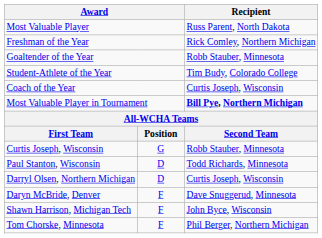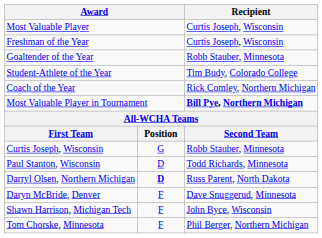 <table class="wikitable">
 <tr>
 <th colspan=2><a href='#'>Award</a></th>
 <th>Recipient</th>
 </tr>
 <tr>
 <td colspan=2><a href='#'>Most Valuable Player</a></td>
-<td><a href='#'>Russ Parent</a>, <a href='#'>North Dakota</a></td>
+<td><a href='#'>Curtis Joseph</a>, <a href='#'>Wisconsin</a></td>
 </tr>
 <tr>
 <td colspan=2><a href='#'>Freshman of the Year</a></td>
-<td><a href='#'>Rick Comley</a>, <a href='#'>Northern Michigan</a></td>
+<td><a href='#'>Curtis Joseph</a>, <a href='#'>Wisconsin</a></td>
 </tr>
 <tr>
 <td colspan=2><a href='#'>Goaltender of the Year</a></td>
 <td><a href='#'>Robb Stauber</a>, <a href='#'>Minnesota</a></td>
 </tr>
 <tr>
 <td colspan=2><a href='#'>Student-Athlete of the Year</a></td>
 <td><a href='#'>Tim Budy</a>, <a href='#'>Colorado College</a></td>
 </tr>
 <tr>
 <td colspan=2><a href='#'>Coach of the Year</a></td>
-<td><a href='#'>Curtis Joseph</a>, <a href='#'>Wisconsin</a></td>
+<td><a href='#'>Rick Comley</a>, <a href='#'>Northern Michigan</a></td>
 </tr>
 <tr>
 <td colspan=2><a href='#'>Most Valuable Player in Tournament</a></td>
 <td><strong><a href='#'>Bill Pye</a>, <a href='#'>Northern Michigan</a></strong></td>
 </tr>
 <tr>
 <th colspan=3><a href='#'>All-WCHA Teams</a></th>
 </tr>
 <tr>
 <th><a href='#'>First Team</a></th>
 <th>  Position  </th>
 <th><a href='#'>Second Team</a></th>
 </tr>
 <tr>
 <td><a href='#'>Curtis Joseph</a>, <a href='#'>Wisconsin</a></td>
 <td align=center><a href='#'>G</a></td>
 <td><a href='#'>Robb Stauber</a>, <a href='#'>Minnesota</a></td>
 </tr>
 <tr>
 <td><a href='#'>Paul Stanton</a>, <a href='#'>Wisconsin</a></td>
 <td align=center><a href='#'>D</a></td>
 <td><a href='#'>Todd Richards</a>, <a href='#'>Minnesota</a></td>
 </tr>
 <tr>
 <td><a href='#'>Darryl Olsen</a>, <a href='#'>Northern Michigan</a></td>
-<td align=center><a href='#'>D</a></td>
-<td><a href='#'>Curtis Joseph</a>, <a href='#'>Wisconsin</a></td>
+<td align=center><strong><a href='#'>D</a></strong></td>
+<td><a href='#'>Russ Parent</a>, <a href='#'>North Dakota</a></td>
 </tr>
 <tr>
 <td><a href='#'>Daryn McBride</a>, <a href='#'>Denver</a></td>
 <td align=center><a href='#'>F</a></td>
 <td><a href='#'>Dave Snuggerud</a>, <a href='#'>Minnesota</a></td>
 </tr>
 <tr>
 <td><a href='#'>Shawn Harrison</a>, <a href='#'>Michigan Tech</a></td>
 <td align=center><a href='#'>F</a></td>
 <td><a href='#'>John Byce</a>, <a href='#'>Wisconsin</a></td>
 </tr>
 <tr>
 <td><a href='#'>Tom Chorske</a>, <a href='#'>Minnesota</a></td>
 <td align=center><a href='#'>F</a></td>
 <td><a href='#'>Phil Berger</a>, <a href='#'>Northern Michigan</a></td>
 </tr>
 </table>
